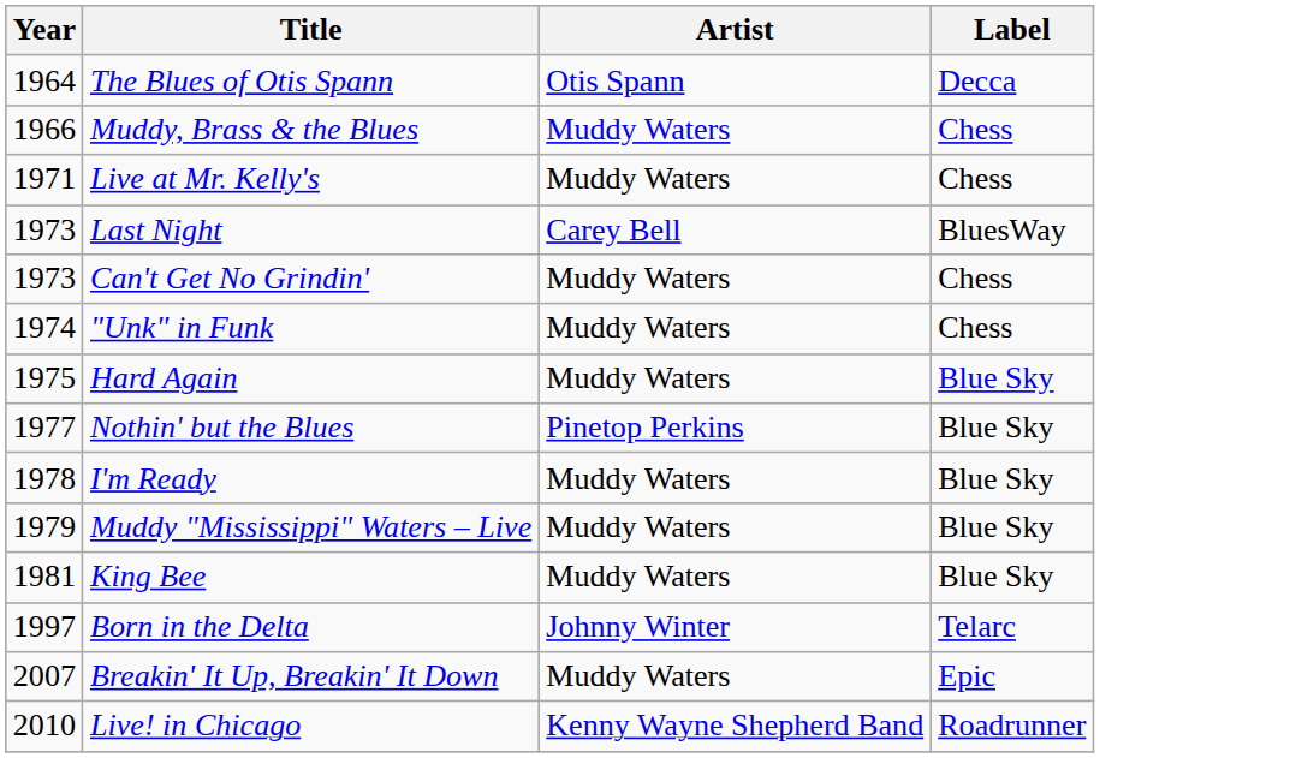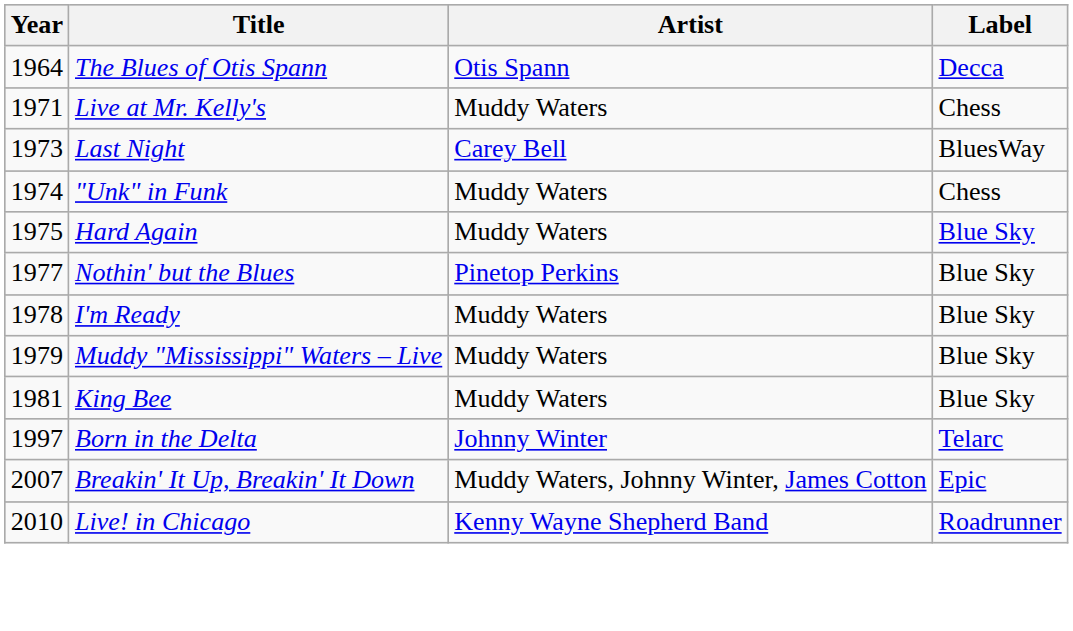 <table class="wikitable">
 <tr>
 <th>Year</th>
 <th>Title</th>
 <th>Artist</th>
 <th>Label</th>
 </tr>
 <tr>
 <td>1964</td>
 <td><em><a href='#'>The Blues of Otis Spann</a></em></td>
 <td><a href='#'>Otis Spann</a></td>
 <td><a href='#'>Decca</a></td>
 </tr>
 <tr>
-<td>1966</td>
-<td><em><a href='#'>Muddy, Brass & the Blues</a></em></td>
-<td><a href='#'>Muddy Waters</a></td>
-<td><a href='#'>Chess</a></td>
-</tr>
-<tr>
 <td>1971</td>
 <td><em><a href='#'>Live at Mr. Kelly's</a></em></td>
 <td>Muddy Waters</td>
 <td>Chess</td>
 </tr>
 <tr>
 <td>1973</td>
 <td><em><a href='#'>Last Night</a></em></td>
 <td><a href='#'>Carey Bell</a></td>
 <td>BluesWay</td>
-</tr>
-<tr>
-<td>1973</td>
-<td><em><a href='#'>Can't Get No Grindin'</a></em></td>
-<td>Muddy Waters</td>
-<td>Chess</td>
 </tr>
 <tr>
 <td>1974</td>
 <td><em><a href='#'>"Unk" in Funk</a></em></td>
 <td>Muddy Waters</td>
 <td>Chess</td>
 </tr>
 <tr>
 <td>1975</td>
 <td><em><a href='#'>Hard Again</a></em></td>
 <td>Muddy Waters</td>
 <td><a href='#'>Blue Sky</a></td>
 </tr>
 <tr>
 <td>1977</td>
 <td><em><a href='#'>Nothin' but the Blues</a></em></td>
 <td><a href='#'>Pinetop Perkins</a></td>
 <td>Blue Sky</td>
 </tr>
 <tr>
 <td>1978</td>
 <td><em><a href='#'>I'm Ready</a></em></td>
 <td>Muddy Waters</td>
 <td>Blue Sky</td>
 </tr>
 <tr>
 <td>1979</td>
 <td><em><a href='#'>Muddy "Mississippi" Waters – Live</a></em></td>
 <td>Muddy Waters</td>
 <td>Blue Sky</td>
 </tr>
 <tr>
 <td>1981</td>
 <td><em><a href='#'>King Bee</a></em></td>
 <td>Muddy Waters</td>
 <td>Blue Sky</td>
 </tr>
 <tr>
 <td>1997</td>
 <td><em><a href='#'>Born in the Delta</a></em></td>
 <td><a href='#'>Johnny Winter</a></td>
 <td><a href='#'>Telarc</a></td>
 </tr>
 <tr>
 <td>2007</td>
 <td><em><a href='#'>Breakin' It Up, Breakin' It Down</a></em></td>
-<td>Muddy Waters</td>
+<td>Muddy Waters, Johnny Winter, <a href='#'>James Cotton</a></td>
 <td><a href='#'>Epic</a></td>
 </tr>
 <tr>
 <td>2010</td>
 <td><em><a href='#'>Live! in Chicago</a></em></td>
 <td><a href='#'>Kenny Wayne Shepherd Band</a></td>
 <td><a href='#'>Roadrunner</a></td>
 </tr>
 </table>
